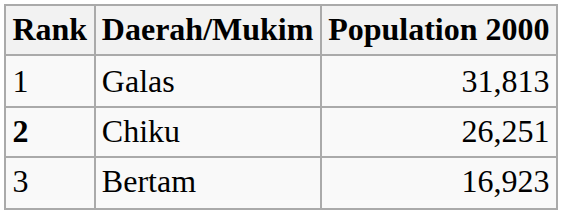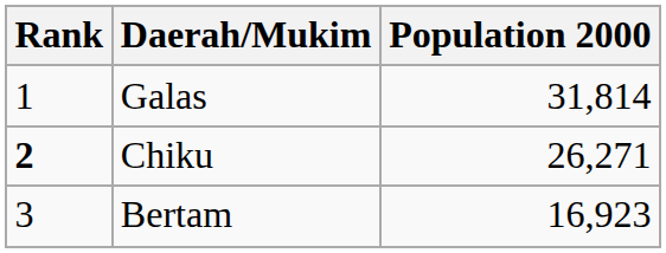 <table class="wikitable" style="text-align:right; margin-right:60px">
 <tr>
 <th>Rank</th>
 <th>Daerah/Mukim</th>
 <th>Population 2000</th>
 </tr>
 <tr>
 <td align=left>1</td>
 <td align=left>Galas</td>
-<td>31,813</td>
+<td>31,814</td>
 </tr>
 <tr>
 <td align=left><strong>2</strong></td>
 <td align=left>Chiku</td>
-<td>26,251</td>
+<td>26,271</td>
 </tr>
 <tr>
 <td align=left>3</td>
 <td align=left>Bertam</td>
 <td>16,923</td>
 </tr>
 <tr>
 </tr>
 </table>
